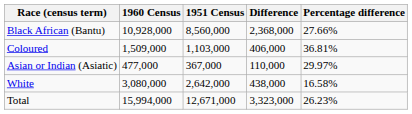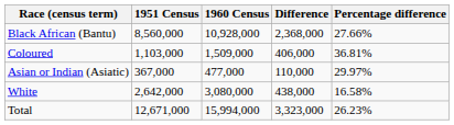 <table class="wikitable">
 <tr>
 <th>Race (census term)</th>
+<th>1951 Census</th>
 <th>1960 Census</th>
-<th>1951 Census</th>
 <th>Difference</th>
 <th>Percentage difference</th>
 </tr>
 <tr>
 <td><a href='#'>Black African</a> (Bantu)</td>
+<td>8,560,000</td>
 <td>10,928,000</td>
-<td>8,560,000</td>
 <td>2,368,000</td>
 <td>27.66%</td>
 </tr>
 <tr>
 <td><a href='#'>Coloured</a></td>
+<td>1,103,000</td>
 <td>1,509,000</td>
-<td>1,103,000</td>
 <td>406,000</td>
 <td>36.81%</td>
 </tr>
 <tr>
 <td><a href='#'>Asian or Indian</a> (Asiatic)</td>
+<td>367,000</td>
 <td>477,000</td>
-<td>367,000</td>
 <td>110,000</td>
 <td>29.97%</td>
 </tr>
 <tr>
 <td><a href='#'>White</a></td>
+<td>2,642,000</td>
 <td>3,080,000</td>
-<td>2,642,000</td>
 <td>438,000</td>
 <td>16.58%</td>
 </tr>
 <tr>
 <td>Total</td>
+<td>12,671,000</td>
 <td>15,994,000</td>
-<td>12,671,000</td>
 <td>3,323,000</td>
 <td>26.23%</td>
 </tr>
 </table>
